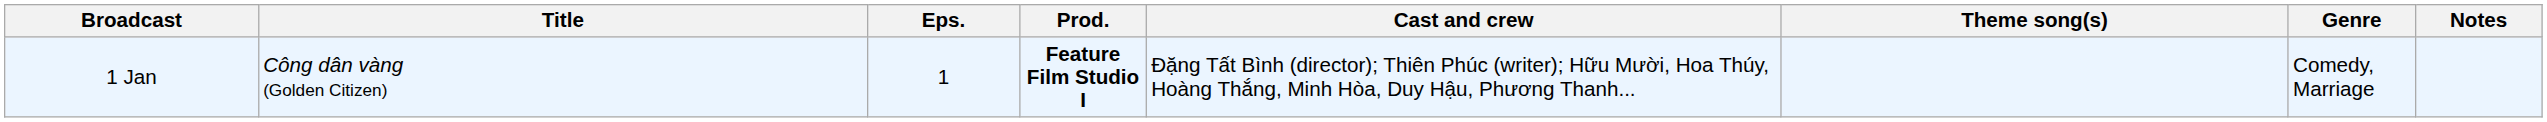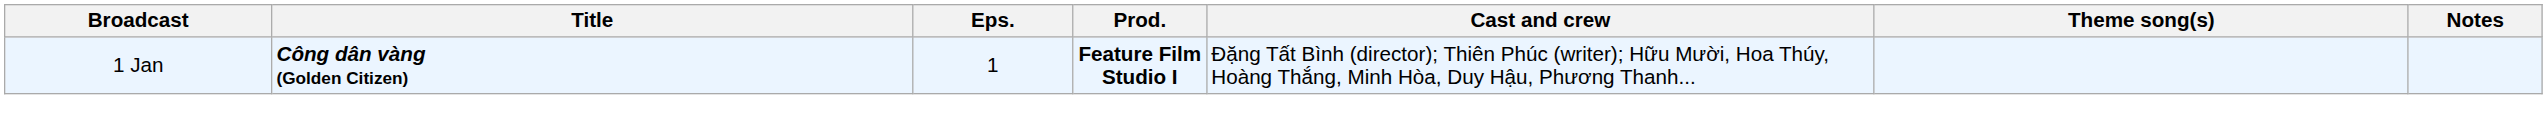 <table class="wikitable sortable">
 <tr>
 <th style="width:10%;">Broadcast</th>
 <th style="width:24%;">Title</th>
 <th style="width:6%;">Eps.</th>
 <th style="width:5%;">Prod.</th>
 <th style="width:25%;">Cast and crew</th>
 <th style="width:20%;">Theme song(s)</th>
-<th style="width:5%;">Genre</th>
 <th style="width:5%;">Notes</th>
 </tr>
 <tr ---- bgcolor="#ebf5ff">
 <td style="text-align:center;">1 Jan <br></td>
-<td><em>Công dân vàng</em> <br><small>(Golden Citizen)</small></td>
+<td><strong><em>Công dân vàng</em> <br><small>(Golden Citizen)</small></strong></td>
 <td style="text-align:center;">1</td>
 <td style="text-align:center;"><strong>Feature Film Studio I</strong></td>
 <td>Đặng Tất Bình (director); Thiên Phúc (writer); Hữu Mười, Hoa Thúy, Hoàng Thắng, Minh Hòa, Duy Hậu, Phương Thanh...</td>
 <td></td>
-<td>Comedy, Marriage</td>
 <td></td>
 </tr>
 </table>
